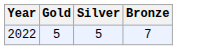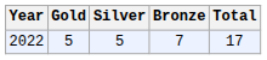 <table class="sortable wikitable" style="font-size: 90%;">
 <tr>
 <th>Year</th>
 <th>Gold</th>
 <th>Silver</th>
 <th>Bronze</th>
+<th>Total</th>
 </tr>
 <tr style="background:#ECF2FF">
 <td align="center">2022</td>
 <td align="center">5</td>
 <td align="center">5</td>
 <td align="center">7</td>
+<td align="center">17</td>
 </tr>
 </table>
